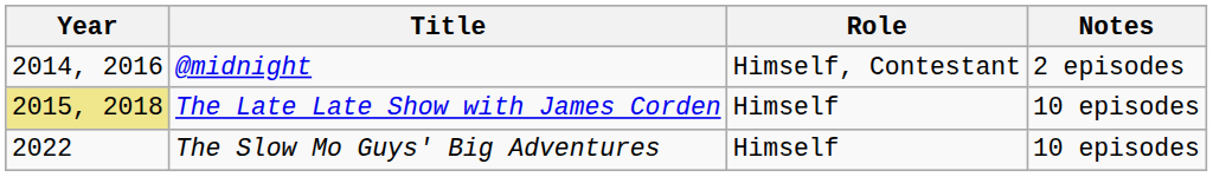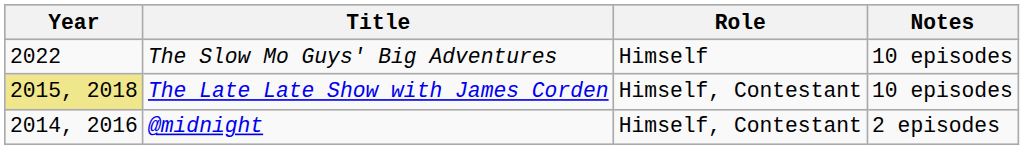 <table class="sortable wikitable">
 <tr>
 <th>Year</th>
 <th>Title</th>
 <th>Role</th>
 <th>Notes</th>
 </tr>
 <tr>
+<td>2022</td>
+<td><em>The Slow Mo Guys' Big Adventures</em></td>
+<td>Himself</td>
+<td>10 episodes</td>
+</tr>
+<tr>
+<td style="background: khaki;">2015, 2018</td>
+<td><em><a href='#'>The Late Late Show with James Corden</a></em></td>
+<td>Himself, Contestant</td>
+<td>10 episodes</td>
+</tr>
+<tr>
 <td>2014, 2016</td>
 <td><em><a href='#'>@midnight</a></em></td>
 <td>Himself, Contestant</td>
 <td>2 episodes</td>
 </tr>
-<tr>
-<td style="background: khaki;">2015, 2018</td>
-<td><em><a href='#'>The Late Late Show with James Corden</a></em></td>
-<td>Himself</td>
-<td>10 episodes</td>
-</tr>
-<tr>
-<td>2022</td>
-<td><em>The Slow Mo Guys' Big Adventures</em></td>
-<td>Himself</td>
-<td>10 episodes</td>
-</tr>
 </table>
